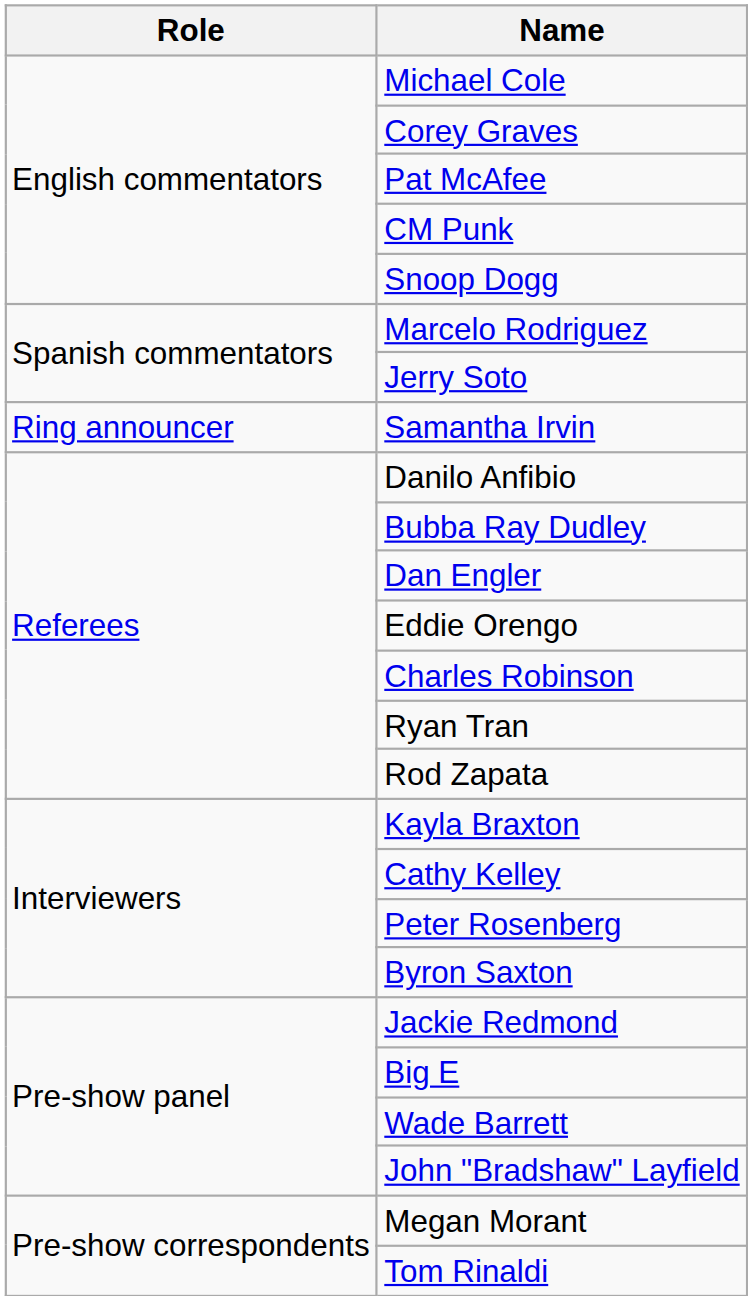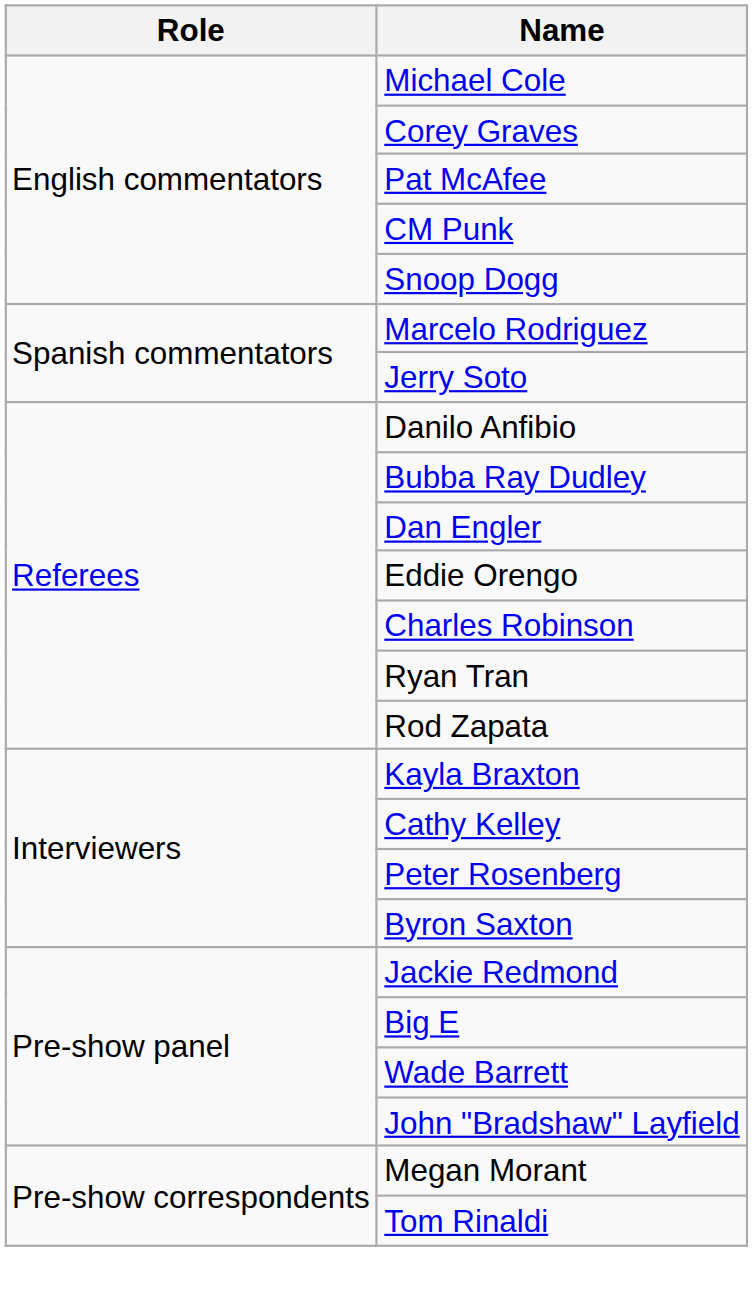 <table class=wikitable style="font-size:90%; margin: 0.5em 0 0.5em 1em; float: right; clear: right;">
 <tr>
 <th>Role</th>
 <th>Name</th>
 </tr>
 <tr>
 <td rowspan="5">English commentators</td>
 <td><a href='#'>Michael Cole</a></td>
 </tr>
 <tr>
 <td><a href='#'>Corey Graves</a></td>
 </tr>
 <tr>
 <td><a href='#'>Pat McAfee</a></td>
 </tr>
 <tr>
 <td><a href='#'>CM Punk</a> </td>
 </tr>
 <tr>
 <td><a href='#'>Snoop Dogg</a> </td>
 </tr>
 <tr>
 <td rowspan=2>Spanish commentators</td>
 <td><a href='#'>Marcelo Rodriguez</a></td>
 </tr>
 <tr>
 <td><a href='#'>Jerry Soto</a></td>
-</tr>
-<tr>
-<td rowspan="1"><a href='#'>Ring announcer</a></td>
-<td><a href='#'>Samantha Irvin</a></td>
 </tr>
 <tr>
 <td rowspan="7"><a href='#'>Referees</a></td>
 <td>Danilo Anfibio</td>
 </tr>
 <tr>
 <td><a href='#'>Bubba Ray Dudley</a> </td>
 </tr>
 <tr>
 <td><a href='#'>Dan Engler</a></td>
 </tr>
 <tr>
 <td>Eddie Orengo</td>
 </tr>
 <tr>
 <td><a href='#'>Charles Robinson</a></td>
 </tr>
 <tr>
 <td>Ryan Tran</td>
 </tr>
 <tr>
 <td>Rod Zapata</td>
 </tr>
 <tr>
 <td rowspan="4">Interviewers</td>
 <td><a href='#'>Kayla Braxton</a></td>
 </tr>
 <tr>
 <td><a href='#'>Cathy Kelley</a></td>
 </tr>
 <tr>
 <td><a href='#'>Peter Rosenberg</a></td>
 </tr>
 <tr>
 <td><a href='#'>Byron Saxton</a></td>
 </tr>
 <tr>
 <td rowspan="4">Pre-show panel</td>
 <td><a href='#'>Jackie Redmond</a></td>
 </tr>
 <tr>
 <td><a href='#'>Big E</a></td>
 </tr>
 <tr>
 <td><a href='#'>Wade Barrett</a></td>
 </tr>
 <tr>
 <td><a href='#'>John "Bradshaw" Layfield</a></td>
 </tr>
 <tr>
 <td rowspan=2>Pre-show correspondents</td>
 <td>Megan Morant</td>
 </tr>
 <tr>
 <td><a href='#'>Tom Rinaldi</a></td>
 </tr>
 </table>
